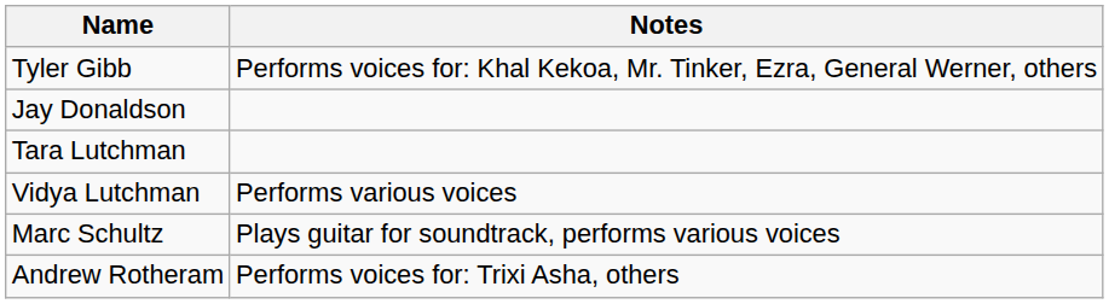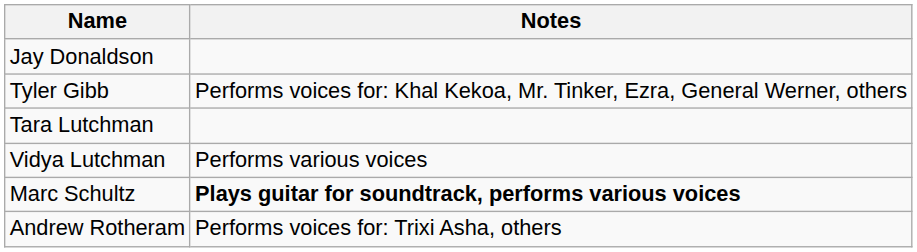 <table class="wikitable">
 <tr>
 <th>Name</th>
 <th>Notes</th>
 </tr>
 <tr>
+<td>Jay Donaldson</td>
+<td></td>
+</tr>
+<tr>
 <td>Tyler Gibb</td>
 <td>Performs voices for: Khal Kekoa, Mr. Tinker, Ezra, General Werner, others</td>
-</tr>
-<tr>
-<td>Jay Donaldson</td>
-<td></td>
 </tr>
 <tr>
 <td>Tara Lutchman</td>
 <td></td>
 </tr>
 <tr>
 <td>Vidya Lutchman</td>
 <td>Performs various voices</td>
 </tr>
 <tr>
 <td>Marc Schultz</td>
-<td>Plays guitar for soundtrack, performs various voices</td>
+<td><strong>Plays guitar for soundtrack, performs various voices</strong></td>
 </tr>
 <tr>
 <td>Andrew Rotheram</td>
 <td>Performs voices for: Trixi Asha, others</td>
 </tr>
 </table>
